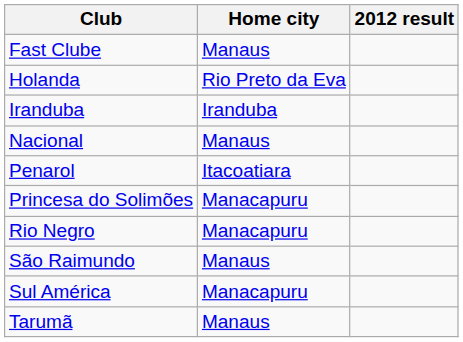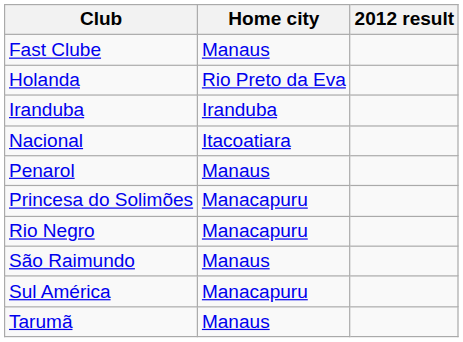 <table class="wikitable sortable">
 <tr>
 <th>Club</th>
 <th>Home city</th>
 <th>2012 result</th>
 </tr>
 <tr>
 <td><a href='#'>Fast Clube</a></td>
 <td><a href='#'>Manaus</a></td>
 <td></td>
 </tr>
 <tr>
 <td><a href='#'>Holanda</a></td>
 <td><a href='#'>Rio Preto da Eva</a></td>
 <td></td>
 </tr>
 <tr>
 <td><a href='#'>Iranduba</a></td>
 <td><a href='#'>Iranduba</a></td>
 <td></td>
 </tr>
 <tr>
 <td><a href='#'>Nacional</a></td>
-<td><a href='#'>Manaus</a></td>
+<td><a href='#'>Itacoatiara</a></td>
 <td></td>
 </tr>
 <tr>
 <td><a href='#'>Penarol</a></td>
-<td><a href='#'>Itacoatiara</a></td>
+<td><a href='#'>Manaus</a></td>
 <td></td>
 </tr>
 <tr>
 <td><a href='#'>Princesa do Solimões</a></td>
 <td><a href='#'>Manacapuru</a></td>
 <td></td>
 </tr>
 <tr>
 <td><a href='#'>Rio Negro</a></td>
 <td><a href='#'>Manacapuru</a></td>
 <td></td>
 </tr>
 <tr>
 <td><a href='#'>São Raimundo</a></td>
 <td><a href='#'>Manaus</a></td>
 <td></td>
 </tr>
 <tr>
 <td><a href='#'>Sul América</a></td>
 <td><a href='#'>Manacapuru</a></td>
 <td></td>
 </tr>
 <tr>
 <td><a href='#'>Tarumã</a></td>
 <td><a href='#'>Manaus</a></td>
 <td></td>
 </tr>
 </table>
